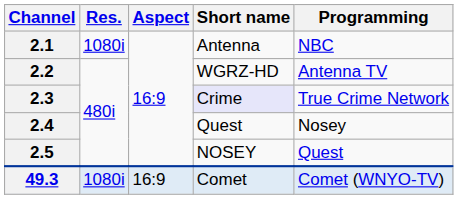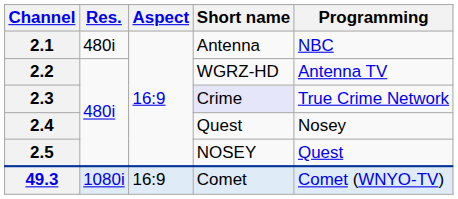 <table class="wikitable">
 <tr>
 <th scope = "col"><a href='#'>Channel</a></th>
 <th scope = "col"><a href='#'>Res.</a></th>
 <th scope = "col"><a href='#'>Aspect</a></th>
 <th scope = "col">Short name</th>
 <th scope = "col">Programming</th>
 </tr>
 <tr>
 <th scope = "row">2.1</th>
-<td><a href='#'>1080i</a></td>
+<td>480i</td>
 <td rowspan=5><a href='#'>16:9</a></td>
 <td>Antenna</td>
 <td><a href='#'>NBC</a></td>
 </tr>
 <tr>
 <th scope = "row">2.2</th>
 <td rowspan=4><a href='#'>480i</a></td>
 <td>WGRZ-HD</td>
 <td><a href='#'>Antenna TV</a></td>
 </tr>
 <tr>
 <th scope = "row">2.3</th>
 <td style="background: lavender;">Crime</td>
 <td><a href='#'>True Crime Network</a></td>
 </tr>
 <tr>
 <th scope = "row">2.4</th>
 <td>Quest</td>
 <td>Nosey</td>
 </tr>
 <tr>
 <th scope = "row">2.5</th>
 <td>NOSEY</td>
 <td><a href='#'>Quest</a></td>
 </tr>
 <tr style="background-color:#DFEBF6; border-top: 2px solid #003399;">
 <th scope = "row"><a href='#'>49.3</a></th>
 <td><a href='#'>1080i</a></td>
 <td>16:9</td>
 <td>Comet</td>
 <td><a href='#'>Comet</a> (<a href='#'>WNYO-TV</a>)</td>
 </tr>
 </table>
